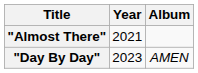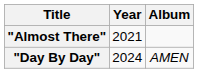 <table class="wikitable plainrowheaders" style="text-align:center;">
 <tr>
 <th scope="col">Title</th>
 <th scope="col">Year</th>
 <th scope="col">Album</th>
 </tr>
 <tr>
 <th scope="row">"Almost There"</th>
 <td>2021</td>
 <td></td>
 </tr>
 <tr>
 <th scope="row">"Day By Day"</th>
-<td>2023</td>
+<td>2024</td>
 <td><em>AMEN</em></td>
 </tr>
 </table>
